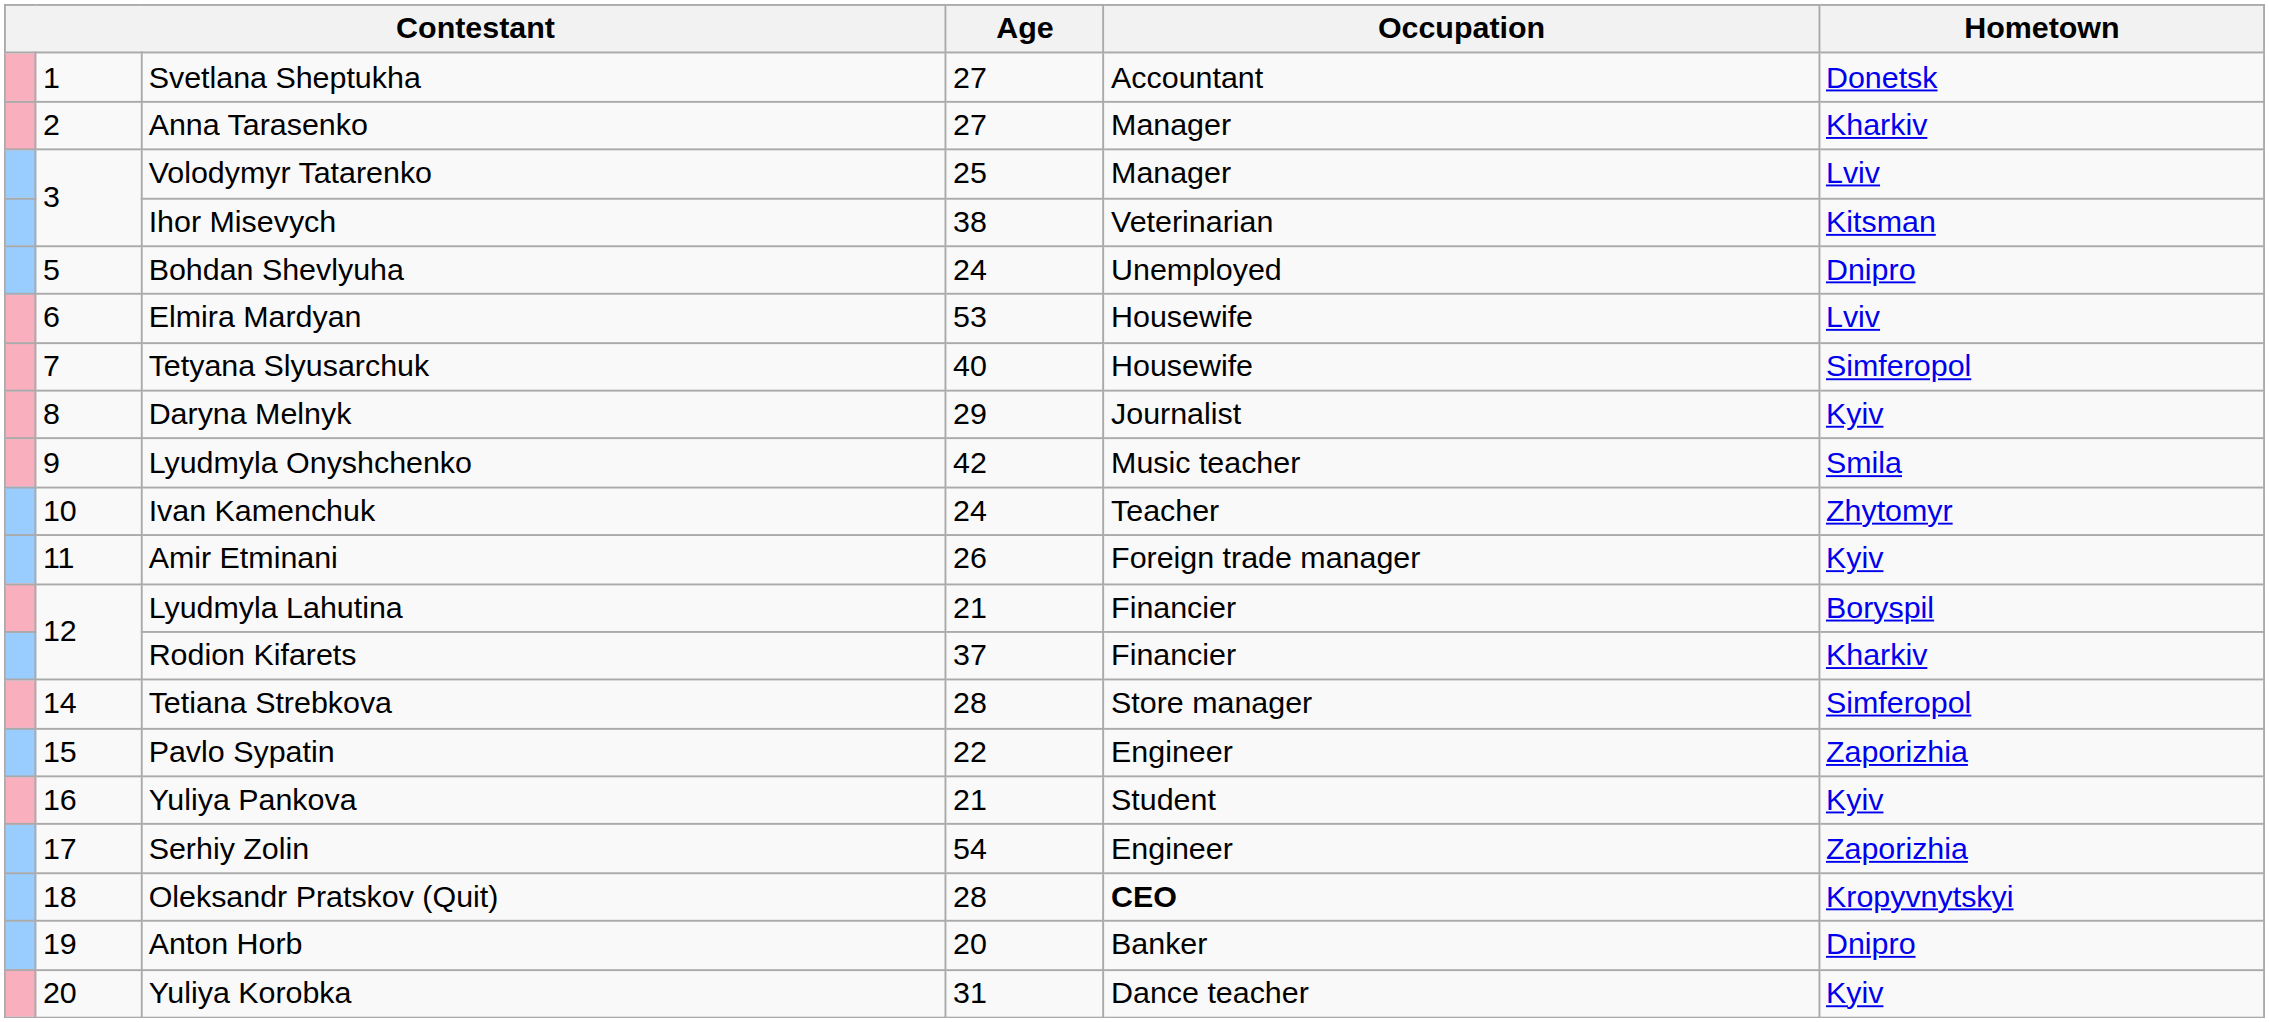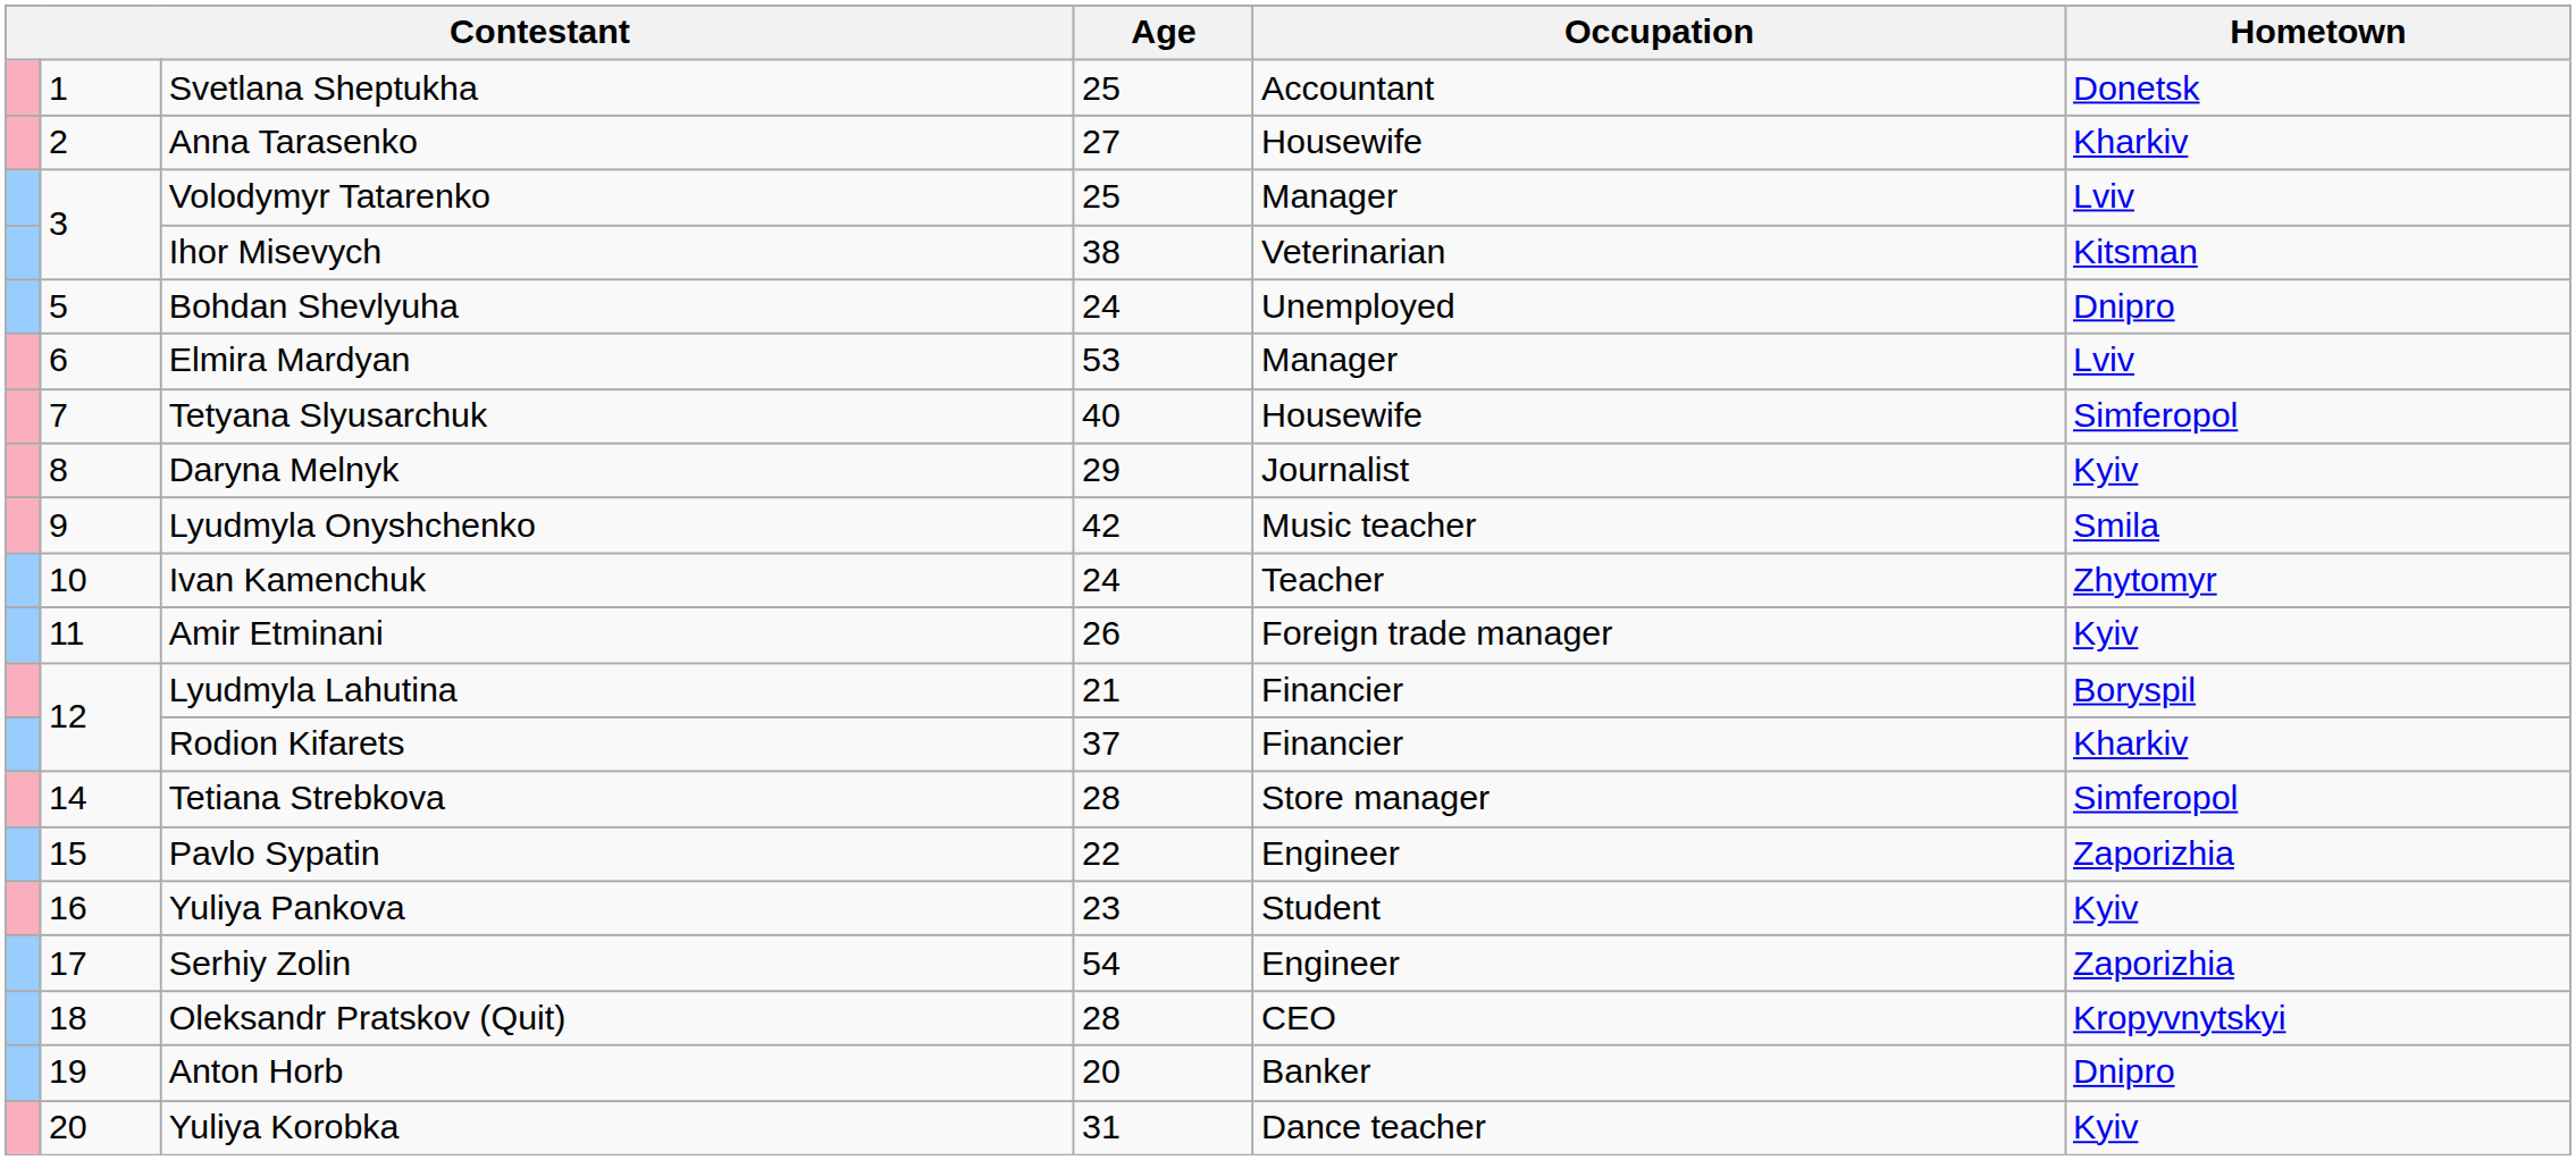 <table class=wikitable style="width:60%;">
 <tr>
 <th colspan="3">Contestant</th>
 <th>Age</th>
 <th>Occupation</th>
 <th>Hometown</th>
 </tr>
 <tr>
 <td style="background:#faafbe"></td>
 <td>1</td>
 <td>Svetlana Sheptukha</td>
-<td>27</td>
+<td>25</td>
 <td>Accountant</td>
 <td><a href='#'>Donetsk</a></td>
 </tr>
 <tr>
 <td style="background:#faafbe"></td>
 <td>2</td>
 <td>Anna Tarasenko</td>
 <td>27</td>
-<td>Manager</td>
+<td>Housewife</td>
 <td><a href='#'>Kharkiv</a></td>
 </tr>
 <tr>
 <td style="background:#9cf;"></td>
 <td rowspan="2">3</td>
 <td>Volodymyr Tatarenko</td>
 <td>25</td>
 <td>Manager</td>
 <td><a href='#'>Lviv</a></td>
 </tr>
 <tr>
 <td style="background:#9cf;"></td>
 <td>Ihor Misevych</td>
 <td>38</td>
 <td>Veterinarian</td>
 <td><a href='#'>Kitsman</a></td>
 </tr>
 <tr>
 <td style="background:#9cf;"></td>
 <td>5</td>
 <td>Bohdan Shevlyuha</td>
 <td>24</td>
 <td>Unemployed</td>
 <td><a href='#'>Dnipro</a></td>
 </tr>
 <tr>
 <td style="background:#faafbe"></td>
 <td>6</td>
 <td>Elmira Mardyan</td>
 <td>53</td>
-<td>Housewife</td>
+<td>Manager</td>
 <td><a href='#'>Lviv</a></td>
 </tr>
 <tr>
 <td style="background:#faafbe"></td>
 <td>7</td>
 <td>Tetyana Slyusarchuk</td>
 <td>40</td>
 <td>Housewife</td>
 <td><a href='#'>Simferopol</a></td>
 </tr>
 <tr>
 <td style="background:#faafbe"></td>
 <td>8</td>
 <td>Daryna Melnyk</td>
 <td>29</td>
 <td>Journalist</td>
 <td><a href='#'>Kyiv</a></td>
 </tr>
 <tr>
 <td style="background:#faafbe"></td>
 <td>9</td>
 <td>Lyudmyla Onyshchenko</td>
 <td>42</td>
 <td>Music teacher</td>
 <td><a href='#'>Smila</a></td>
 </tr>
 <tr>
 <td style="background:#9cf;"></td>
 <td>10</td>
 <td>Ivan Kamenchuk</td>
 <td>24</td>
 <td>Teacher</td>
 <td><a href='#'>Zhytomyr</a></td>
 </tr>
 <tr>
 <td style="background:#9cf;"></td>
 <td>11</td>
 <td>Amir Etminani</td>
 <td>26</td>
 <td>Foreign trade manager</td>
 <td><a href='#'>Kyiv</a></td>
 </tr>
 <tr>
 <td style="background:#faafbe"></td>
 <td rowspan="2">12</td>
 <td>Lyudmyla Lahutina</td>
 <td>21</td>
 <td>Financier</td>
 <td><a href='#'>Boryspil</a></td>
 </tr>
 <tr>
 <td style="background:#9cf;"></td>
 <td>Rodion Kifarets</td>
 <td>37</td>
 <td>Financier</td>
 <td><a href='#'>Kharkiv</a></td>
 </tr>
 <tr>
 <td style="background:#faafbe"></td>
 <td>14</td>
 <td>Tetiana Strebkova</td>
 <td>28</td>
 <td>Store manager</td>
 <td><a href='#'>Simferopol</a></td>
 </tr>
 <tr>
 <td style="background:#9cf;"></td>
 <td>15</td>
 <td>Pavlo Sypatin</td>
 <td>22</td>
 <td>Engineer</td>
 <td><a href='#'>Zaporizhia</a></td>
 </tr>
 <tr>
 <td style="background:#faafbe"></td>
 <td>16</td>
 <td>Yuliya Pankova</td>
-<td>21</td>
+<td>23</td>
 <td>Student</td>
 <td><a href='#'>Kyiv</a></td>
 </tr>
 <tr>
 <td style="background:#9cf;"></td>
 <td>17</td>
 <td>Serhiy Zolin</td>
 <td>54</td>
 <td>Engineer</td>
 <td><a href='#'>Zaporizhia</a></td>
 </tr>
 <tr>
 <td style="background:#9cf;"></td>
 <td>18</td>
 <td>Oleksandr Pratskov (Quit)</td>
 <td>28</td>
-<td><strong>CEO</strong></td>
+<td>CEO</td>
 <td><a href='#'>Kropyvnytskyi</a></td>
 </tr>
 <tr>
 <td style="background:#9cf;"></td>
 <td>19</td>
 <td>Anton Horb</td>
 <td>20</td>
 <td>Banker</td>
 <td><a href='#'>Dnipro</a></td>
 </tr>
 <tr>
 <td style="background:#faafbe"></td>
 <td>20</td>
 <td>Yuliya Korobka</td>
 <td>31</td>
 <td>Dance teacher</td>
 <td><a href='#'>Kyiv</a></td>
 </tr>
 </table>
